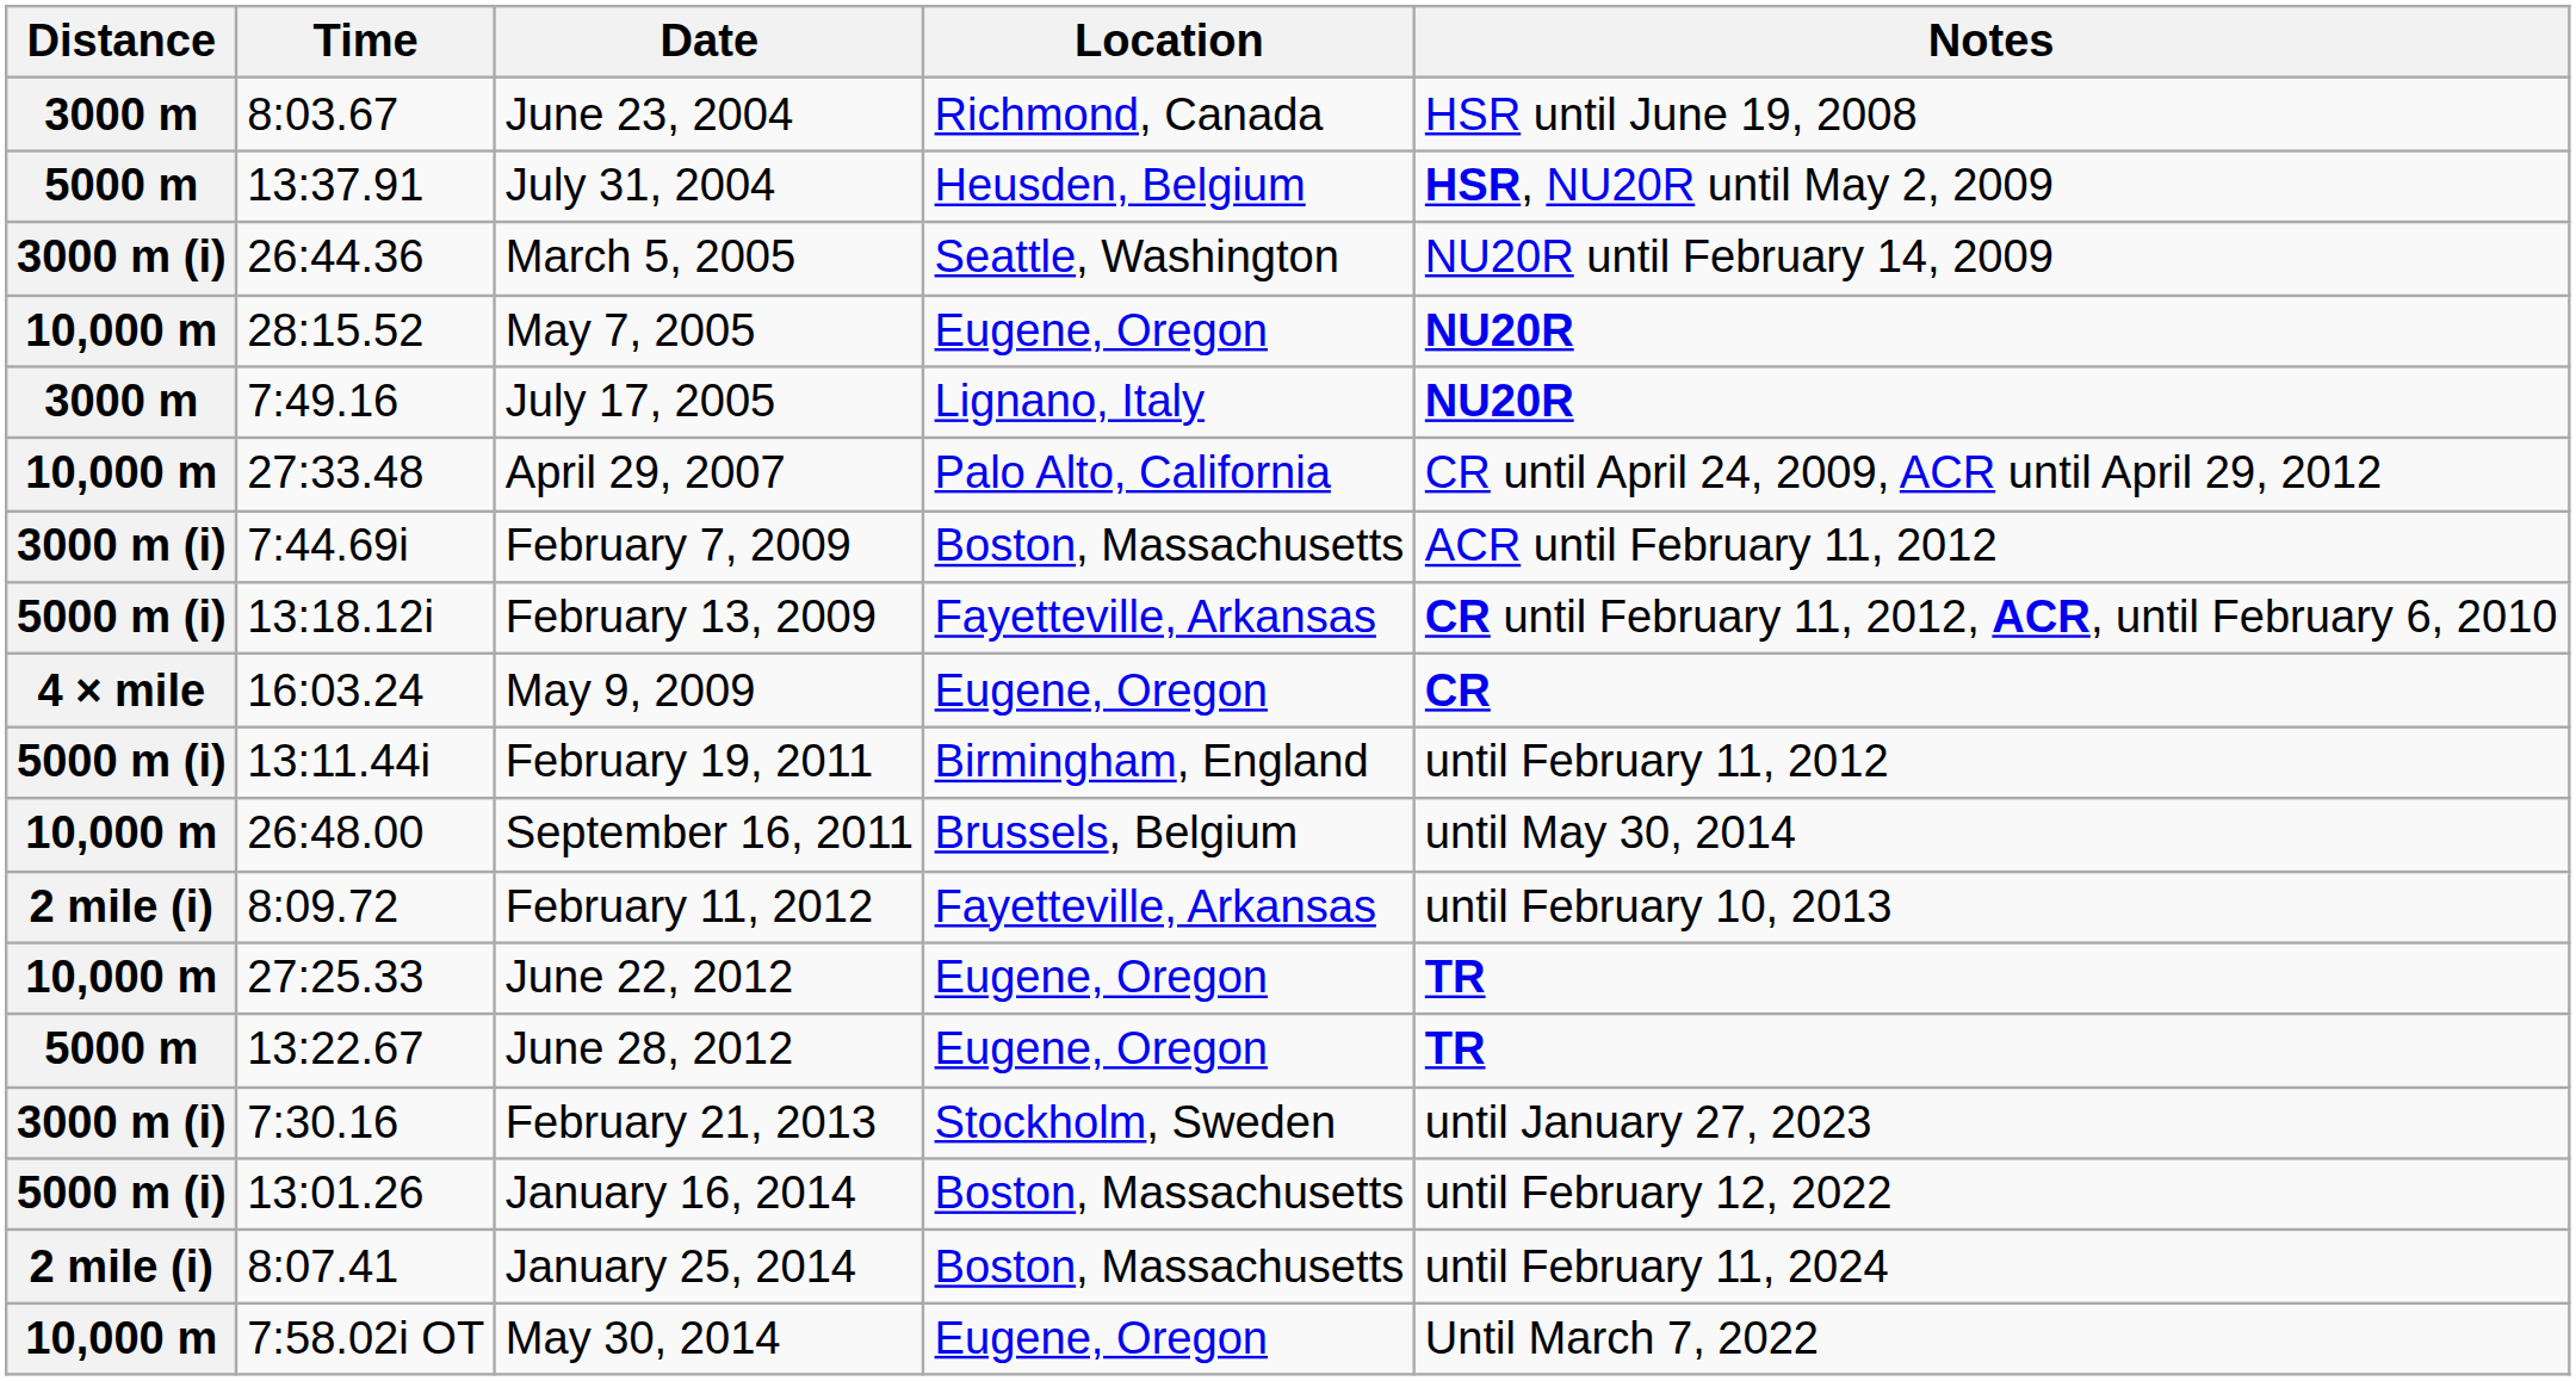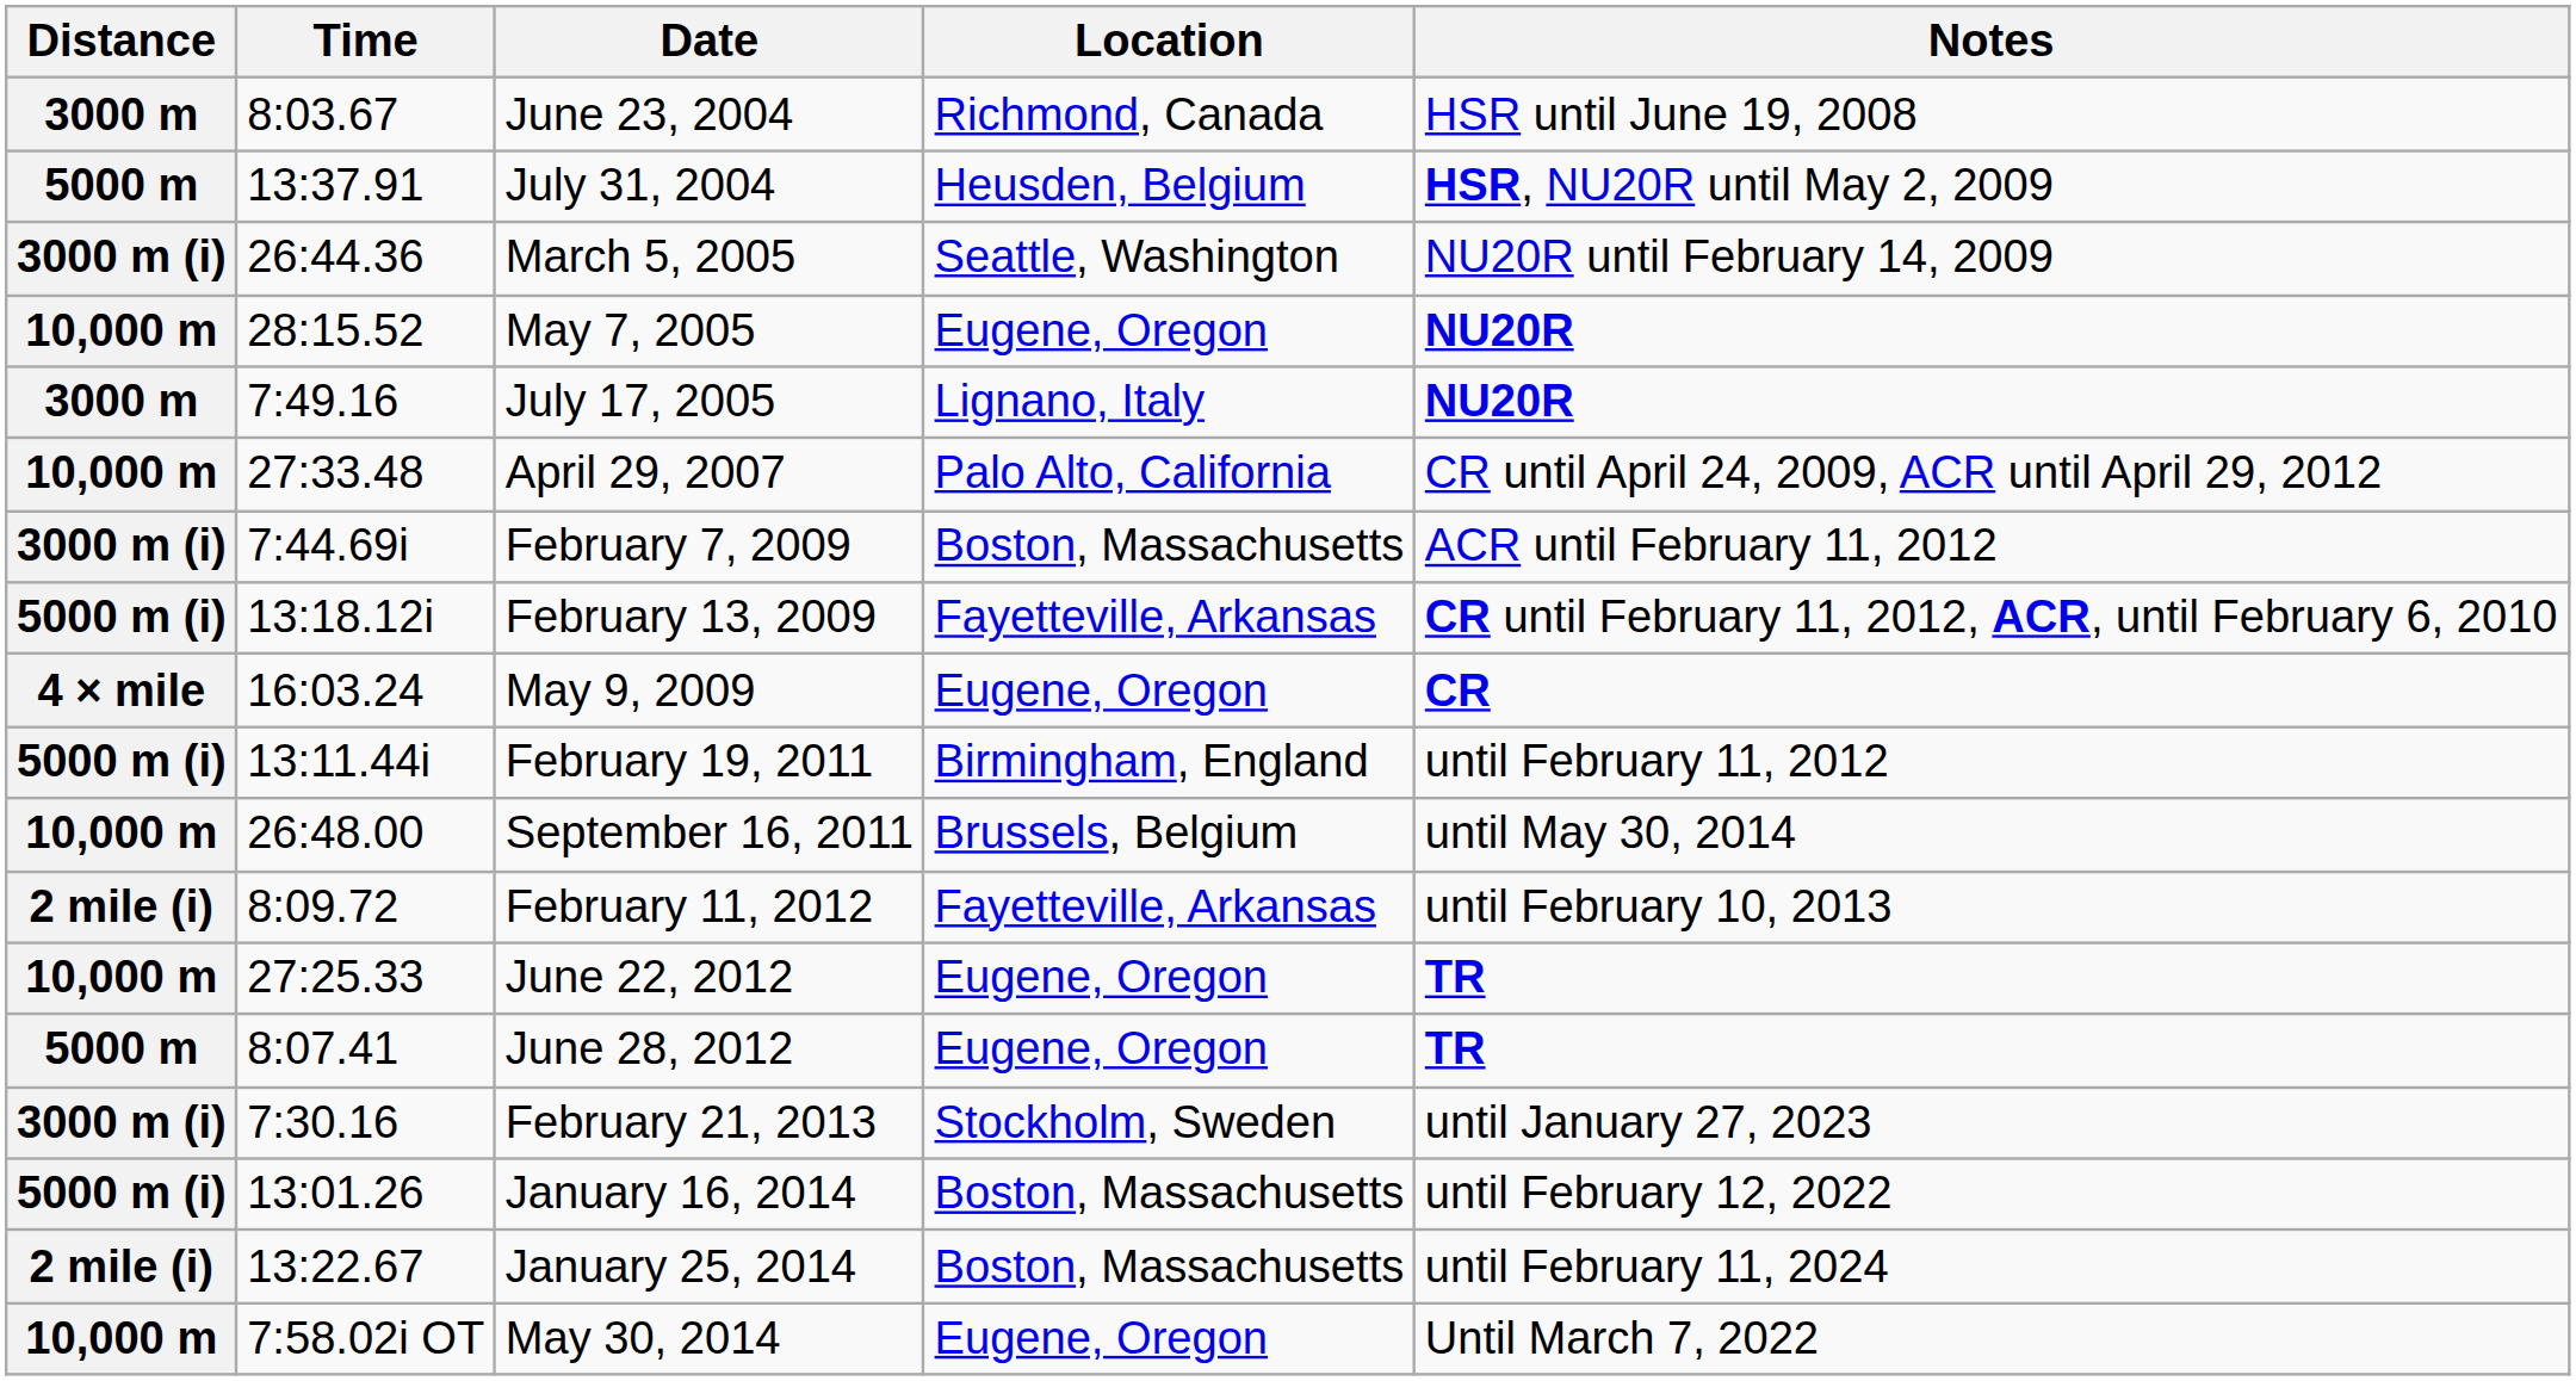 <table class="wikitable">
 <tr>
 <th>Distance</th>
 <th>Time</th>
 <th>Date</th>
 <th>Location</th>
 <th>Notes</th>
 </tr>
 <tr>
 <th>3000 m</th>
 <td>8:03.67</td>
 <td>June 23, 2004</td>
 <td><a href='#'>Richmond</a>, Canada</td>
 <td><a href='#'>HSR</a> until June 19, 2008</td>
 </tr>
 <tr>
 <th>5000 m</th>
 <td>13:37.91</td>
 <td>July 31, 2004</td>
 <td><a href='#'>Heusden, Belgium</a></td>
 <td><strong><a href='#'>HSR</a></strong>, <a href='#'>NU20R</a> until May 2, 2009</td>
 </tr>
 <tr>
 <th>3000 m (i)</th>
 <td>26:44.36</td>
 <td>March 5, 2005</td>
 <td><a href='#'>Seattle</a>, Washington</td>
 <td><a href='#'>NU20R</a> until February 14, 2009</td>
 </tr>
 <tr>
 <th>10,000 m</th>
 <td>28:15.52</td>
 <td>May 7, 2005</td>
 <td><a href='#'>Eugene, Oregon</a></td>
 <td><strong><a href='#'>NU20R</a></strong></td>
 </tr>
 <tr>
 <th>3000 m</th>
 <td>7:49.16</td>
 <td>July 17, 2005</td>
 <td><a href='#'>Lignano, Italy</a></td>
 <td><strong><a href='#'>NU20R</a></strong></td>
 </tr>
 <tr>
 <th>10,000 m</th>
 <td>27:33.48</td>
 <td>April 29, 2007</td>
 <td><a href='#'>Palo Alto, California</a></td>
 <td><a href='#'>CR</a> until April 24, 2009, <a href='#'>ACR</a> until April 29, 2012</td>
 </tr>
 <tr>
 <th>3000 m (i)</th>
 <td>7:44.69i</td>
 <td>February 7, 2009</td>
 <td><a href='#'>Boston</a>, Massachusetts</td>
 <td><a href='#'>ACR</a> until February 11, 2012</td>
 </tr>
 <tr>
 <th>5000 m (i)</th>
 <td>13:18.12i</td>
 <td>February 13, 2009</td>
 <td><a href='#'>Fayetteville, Arkansas</a></td>
 <td><strong><a href='#'>CR</a></strong> until February 11, 2012, <strong><a href='#'>ACR</a></strong>,  until February 6, 2010</td>
 </tr>
 <tr>
 <th>4 × mile</th>
 <td>16:03.24</td>
 <td>May 9, 2009</td>
 <td><a href='#'>Eugene, Oregon</a></td>
 <td><strong><a href='#'>CR</a></strong></td>
 </tr>
 <tr>
 <th>5000 m (i)</th>
 <td>13:11.44i</td>
 <td>February 19, 2011</td>
 <td><a href='#'>Birmingham</a>, England</td>
 <td> until February 11, 2012</td>
 </tr>
 <tr>
 <th>10,000 m</th>
 <td>26:48.00</td>
 <td>September 16, 2011</td>
 <td><a href='#'>Brussels</a>, Belgium</td>
 <td> until May 30, 2014</td>
 </tr>
 <tr>
 <th>2 mile (i)</th>
 <td>8:09.72</td>
 <td>February 11, 2012</td>
 <td><a href='#'>Fayetteville, Arkansas</a></td>
 <td> until February 10, 2013</td>
 </tr>
 <tr>
 <th>10,000 m</th>
 <td>27:25.33</td>
 <td>June 22, 2012</td>
 <td><a href='#'>Eugene, Oregon</a></td>
 <td><strong><a href='#'>TR</a></strong></td>
 </tr>
 <tr>
 <th>5000 m</th>
-<td>13:22.67</td>
+<td>8:07.41</td>
 <td>June 28, 2012</td>
 <td><a href='#'>Eugene, Oregon</a></td>
 <td><strong><a href='#'>TR</a></strong></td>
 </tr>
 <tr>
 <th>3000 m (i)</th>
 <td>7:30.16</td>
 <td>February 21, 2013</td>
 <td><a href='#'>Stockholm</a>, Sweden</td>
 <td> until January 27, 2023</td>
 </tr>
 <tr>
 <th>5000 m (i)</th>
 <td>13:01.26</td>
 <td>January 16, 2014</td>
 <td><a href='#'>Boston</a>, Massachusetts</td>
 <td> until February 12, 2022</td>
 </tr>
 <tr>
 <th>2 mile (i)</th>
-<td>8:07.41</td>
+<td>13:22.67</td>
 <td>January 25, 2014</td>
 <td><a href='#'>Boston</a>, Massachusetts</td>
 <td><strong></strong> until February 11, 2024</td>
 </tr>
 <tr>
 <th>10,000 m</th>
 <td>7:58.02i OT</td>
 <td>May 30, 2014</td>
 <td><a href='#'>Eugene, Oregon</a></td>
 <td> Until March 7, 2022</td>
 </tr>
 </table>
